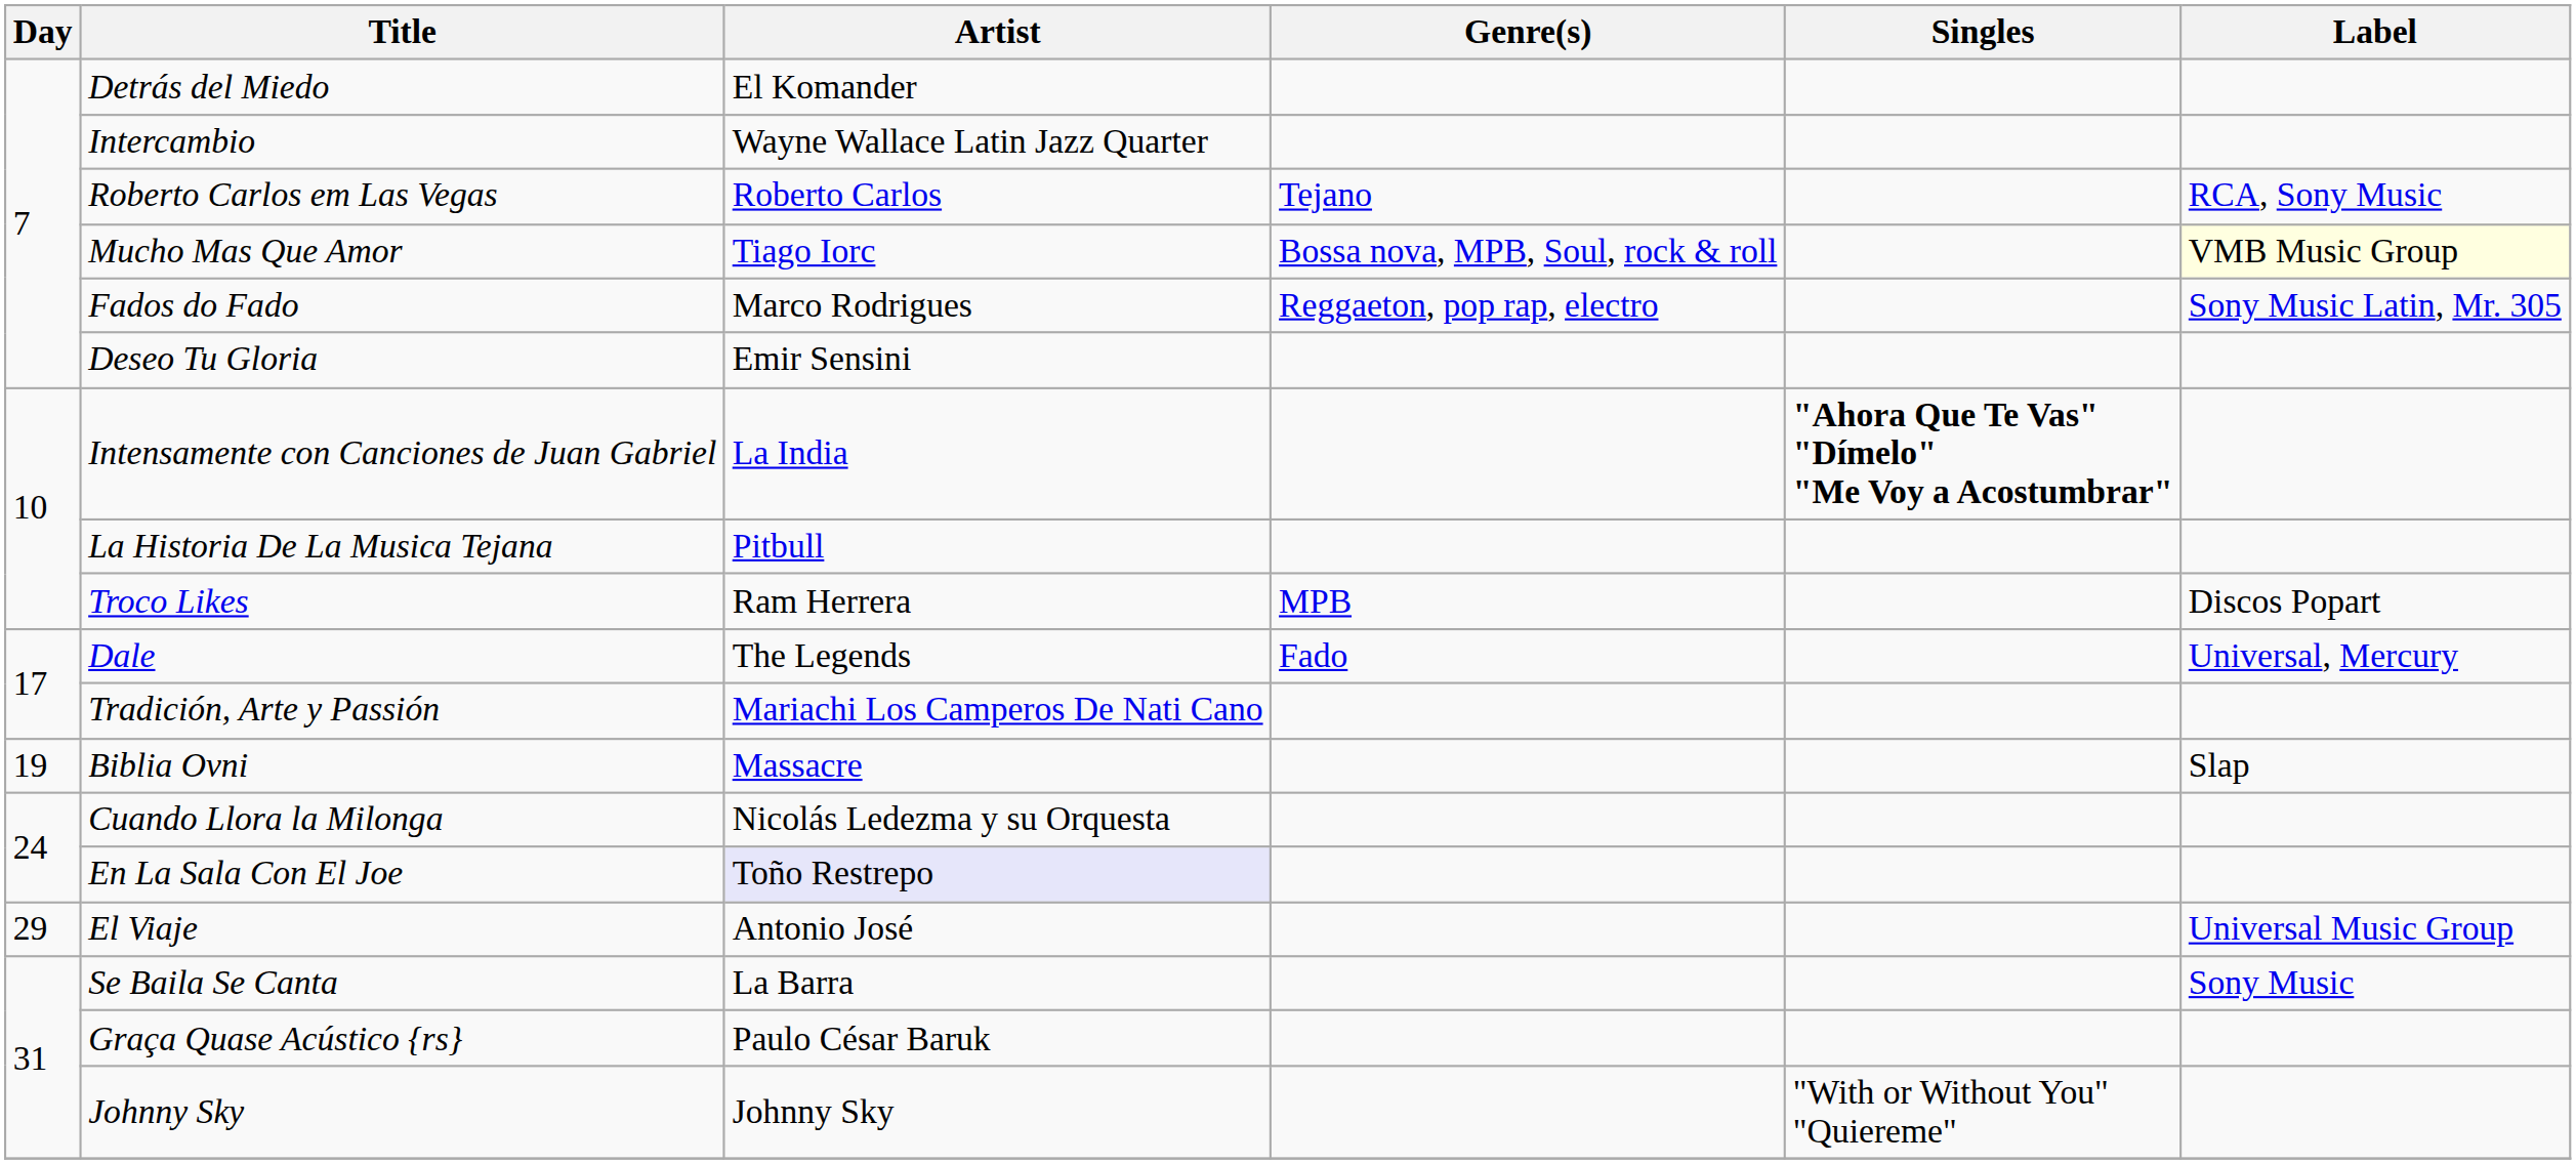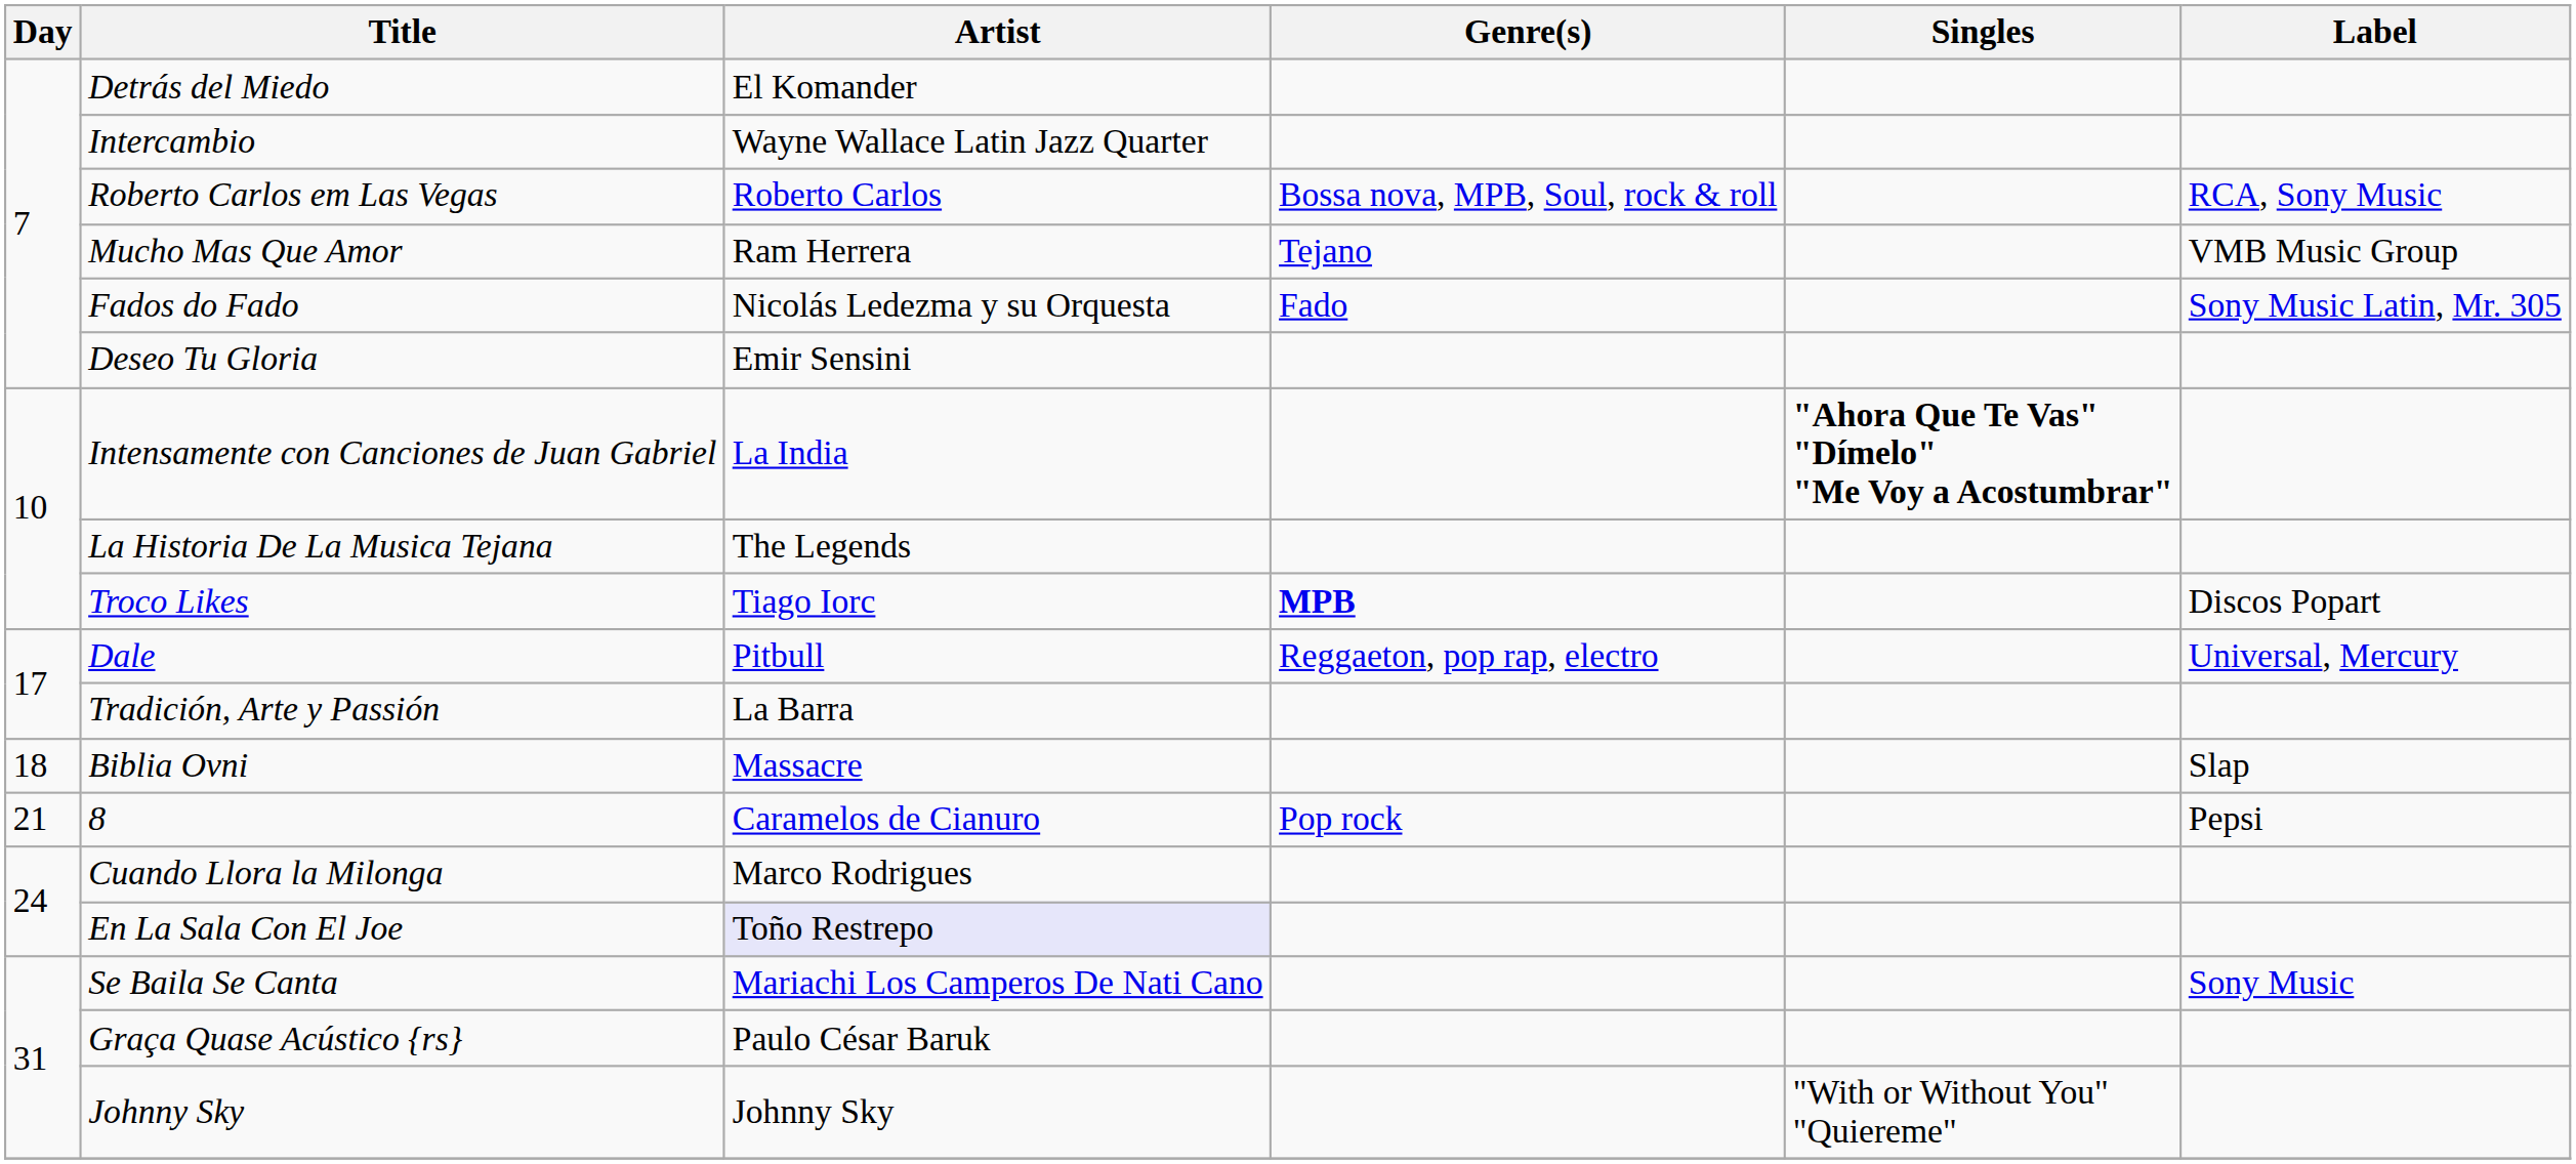 <table class="wikitable sortable" style="text-align: left;">
 <tr>
 <th>Day</th>
 <th>Title</th>
 <th>Artist</th>
 <th>Genre(s)</th>
 <th>Singles</th>
 <th>Label</th>
 </tr>
 <tr>
 <td rowspan="6">7</td>
 <td><em>Detrás del Miedo</em></td>
 <td>El Komander</td>
 <td></td>
 <td></td>
 <td></td>
 </tr>
 <tr>
 <td><em>Intercambio</em></td>
 <td>Wayne Wallace Latin Jazz Quarter</td>
 <td></td>
 <td></td>
 <td></td>
 </tr>
 <tr>
 <td><em>Roberto Carlos em Las Vegas</em></td>
 <td><a href='#'>Roberto Carlos</a></td>
-<td><a href='#'>Tejano</a></td>
+<td><a href='#'>Bossa nova</a>, <a href='#'>MPB</a>, <a href='#'>Soul</a>, <a href='#'>rock & roll</a></td>
 <td></td>
 <td><a href='#'>RCA</a>, <a href='#'>Sony Music</a></td>
 </tr>
 <tr>
 <td><em>Mucho Mas Que Amor</em></td>
-<td><a href='#'>Tiago Iorc</a></td>
-<td><a href='#'>Bossa nova</a>, <a href='#'>MPB</a>, <a href='#'>Soul</a>, <a href='#'>rock & roll</a></td>
+<td>Ram Herrera</td>
+<td><a href='#'>Tejano</a></td>
 <td></td>
-<td style="background: lightyellow;">VMB Music Group</td>
+<td>VMB Music Group</td>
 </tr>
 <tr>
 <td><em>Fados do Fado</em></td>
-<td>Marco Rodrigues</td>
-<td><a href='#'>Reggaeton</a>, <a href='#'>pop rap</a>, <a href='#'>electro</a></td>
+<td>Nicolás Ledezma y su Orquesta</td>
+<td><a href='#'>Fado</a></td>
 <td></td>
 <td><a href='#'>Sony Music Latin</a>, <a href='#'>Mr. 305</a></td>
 </tr>
 <tr>
 <td><em>Deseo Tu Gloria</em></td>
 <td>Emir Sensini</td>
 <td></td>
 <td></td>
 <td></td>
 </tr>
 <tr>
 <td rowspan="3">10</td>
 <td><em>Intensamente con Canciones de Juan Gabriel</em></td>
 <td><a href='#'>La India</a></td>
 <td></td>
 <td><strong>"Ahora Que Te Vas"<br>"Dímelo"<br>"Me Voy a Acostumbrar"</strong></td>
 <td></td>
 </tr>
 <tr>
 <td><em>La Historia De La Musica Tejana</em></td>
-<td><a href='#'>Pitbull</a></td>
+<td>The Legends</td>
 <td></td>
 <td></td>
 <td></td>
 </tr>
 <tr>
 <td><em><a href='#'>Troco Likes</a></em></td>
-<td>Ram Herrera</td>
-<td><a href='#'>MPB</a></td>
+<td><a href='#'>Tiago Iorc</a></td>
+<td><strong><a href='#'>MPB</a></strong></td>
 <td></td>
 <td>Discos Popart</td>
 </tr>
 <tr>
 <td rowspan="2">17</td>
 <td><em><a href='#'>Dale</a></em></td>
-<td>The Legends</td>
-<td><a href='#'>Fado</a></td>
+<td><a href='#'>Pitbull</a></td>
+<td><a href='#'>Reggaeton</a>, <a href='#'>pop rap</a>, <a href='#'>electro</a></td>
 <td></td>
 <td><a href='#'>Universal</a>, <a href='#'>Mercury</a></td>
 </tr>
 <tr>
 <td><em>Tradición, Arte y Passión</em></td>
-<td><a href='#'>Mariachi Los Camperos De Nati Cano</a></td>
+<td>La Barra</td>
 <td></td>
 <td></td>
 <td></td>
 </tr>
 <tr>
-<td>19</td>
+<td>18</td>
 <td><em>Biblia Ovni</em></td>
 <td><a href='#'>Massacre</a></td>
 <td></td>
 <td></td>
 <td>Slap</td>
 </tr>
 <tr>
+<td>21</td>
+<td><em>8</em></td>
+<td><a href='#'>Caramelos de Cianuro</a></td>
+<td><a href='#'>Pop rock</a></td>
+<td></td>
+<td>Pepsi</td>
+</tr>
+<tr>
 <td rowspan="2">24</td>
 <td><em>Cuando Llora la Milonga</em></td>
-<td>Nicolás Ledezma y su Orquesta</td>
+<td>Marco Rodrigues</td>
 <td></td>
 <td></td>
 <td></td>
 </tr>
 <tr>
 <td><em>En La Sala Con El Joe</em></td>
 <td style="background: lavender;">Toño Restrepo</td>
 <td></td>
 <td></td>
 <td></td>
 </tr>
 <tr>
-<td>29</td>
-<td><em>El Viaje</em></td>
-<td>Antonio José</td>
-<td></td>
-<td></td>
-<td><a href='#'>Universal Music Group</a></td>
-</tr>
-<tr>
 <td rowspan="3">31</td>
 <td><em>Se Baila Se Canta</em></td>
-<td>La Barra</td>
+<td><a href='#'>Mariachi Los Camperos De Nati Cano</a></td>
 <td></td>
 <td></td>
 <td><a href='#'>Sony Music</a></td>
 </tr>
 <tr>
 <td><em>Graça Quase Acústico {rs}</em></td>
 <td>Paulo César Baruk</td>
 <td></td>
 <td></td>
 <td></td>
 </tr>
 <tr>
 <td><em>Johnny Sky</em></td>
 <td>Johnny Sky</td>
 <td></td>
 <td>"With or Without You"<br>"Quiereme"</td>
 <td></td>
 </tr>
 <tr>
 </tr>
 </table>
